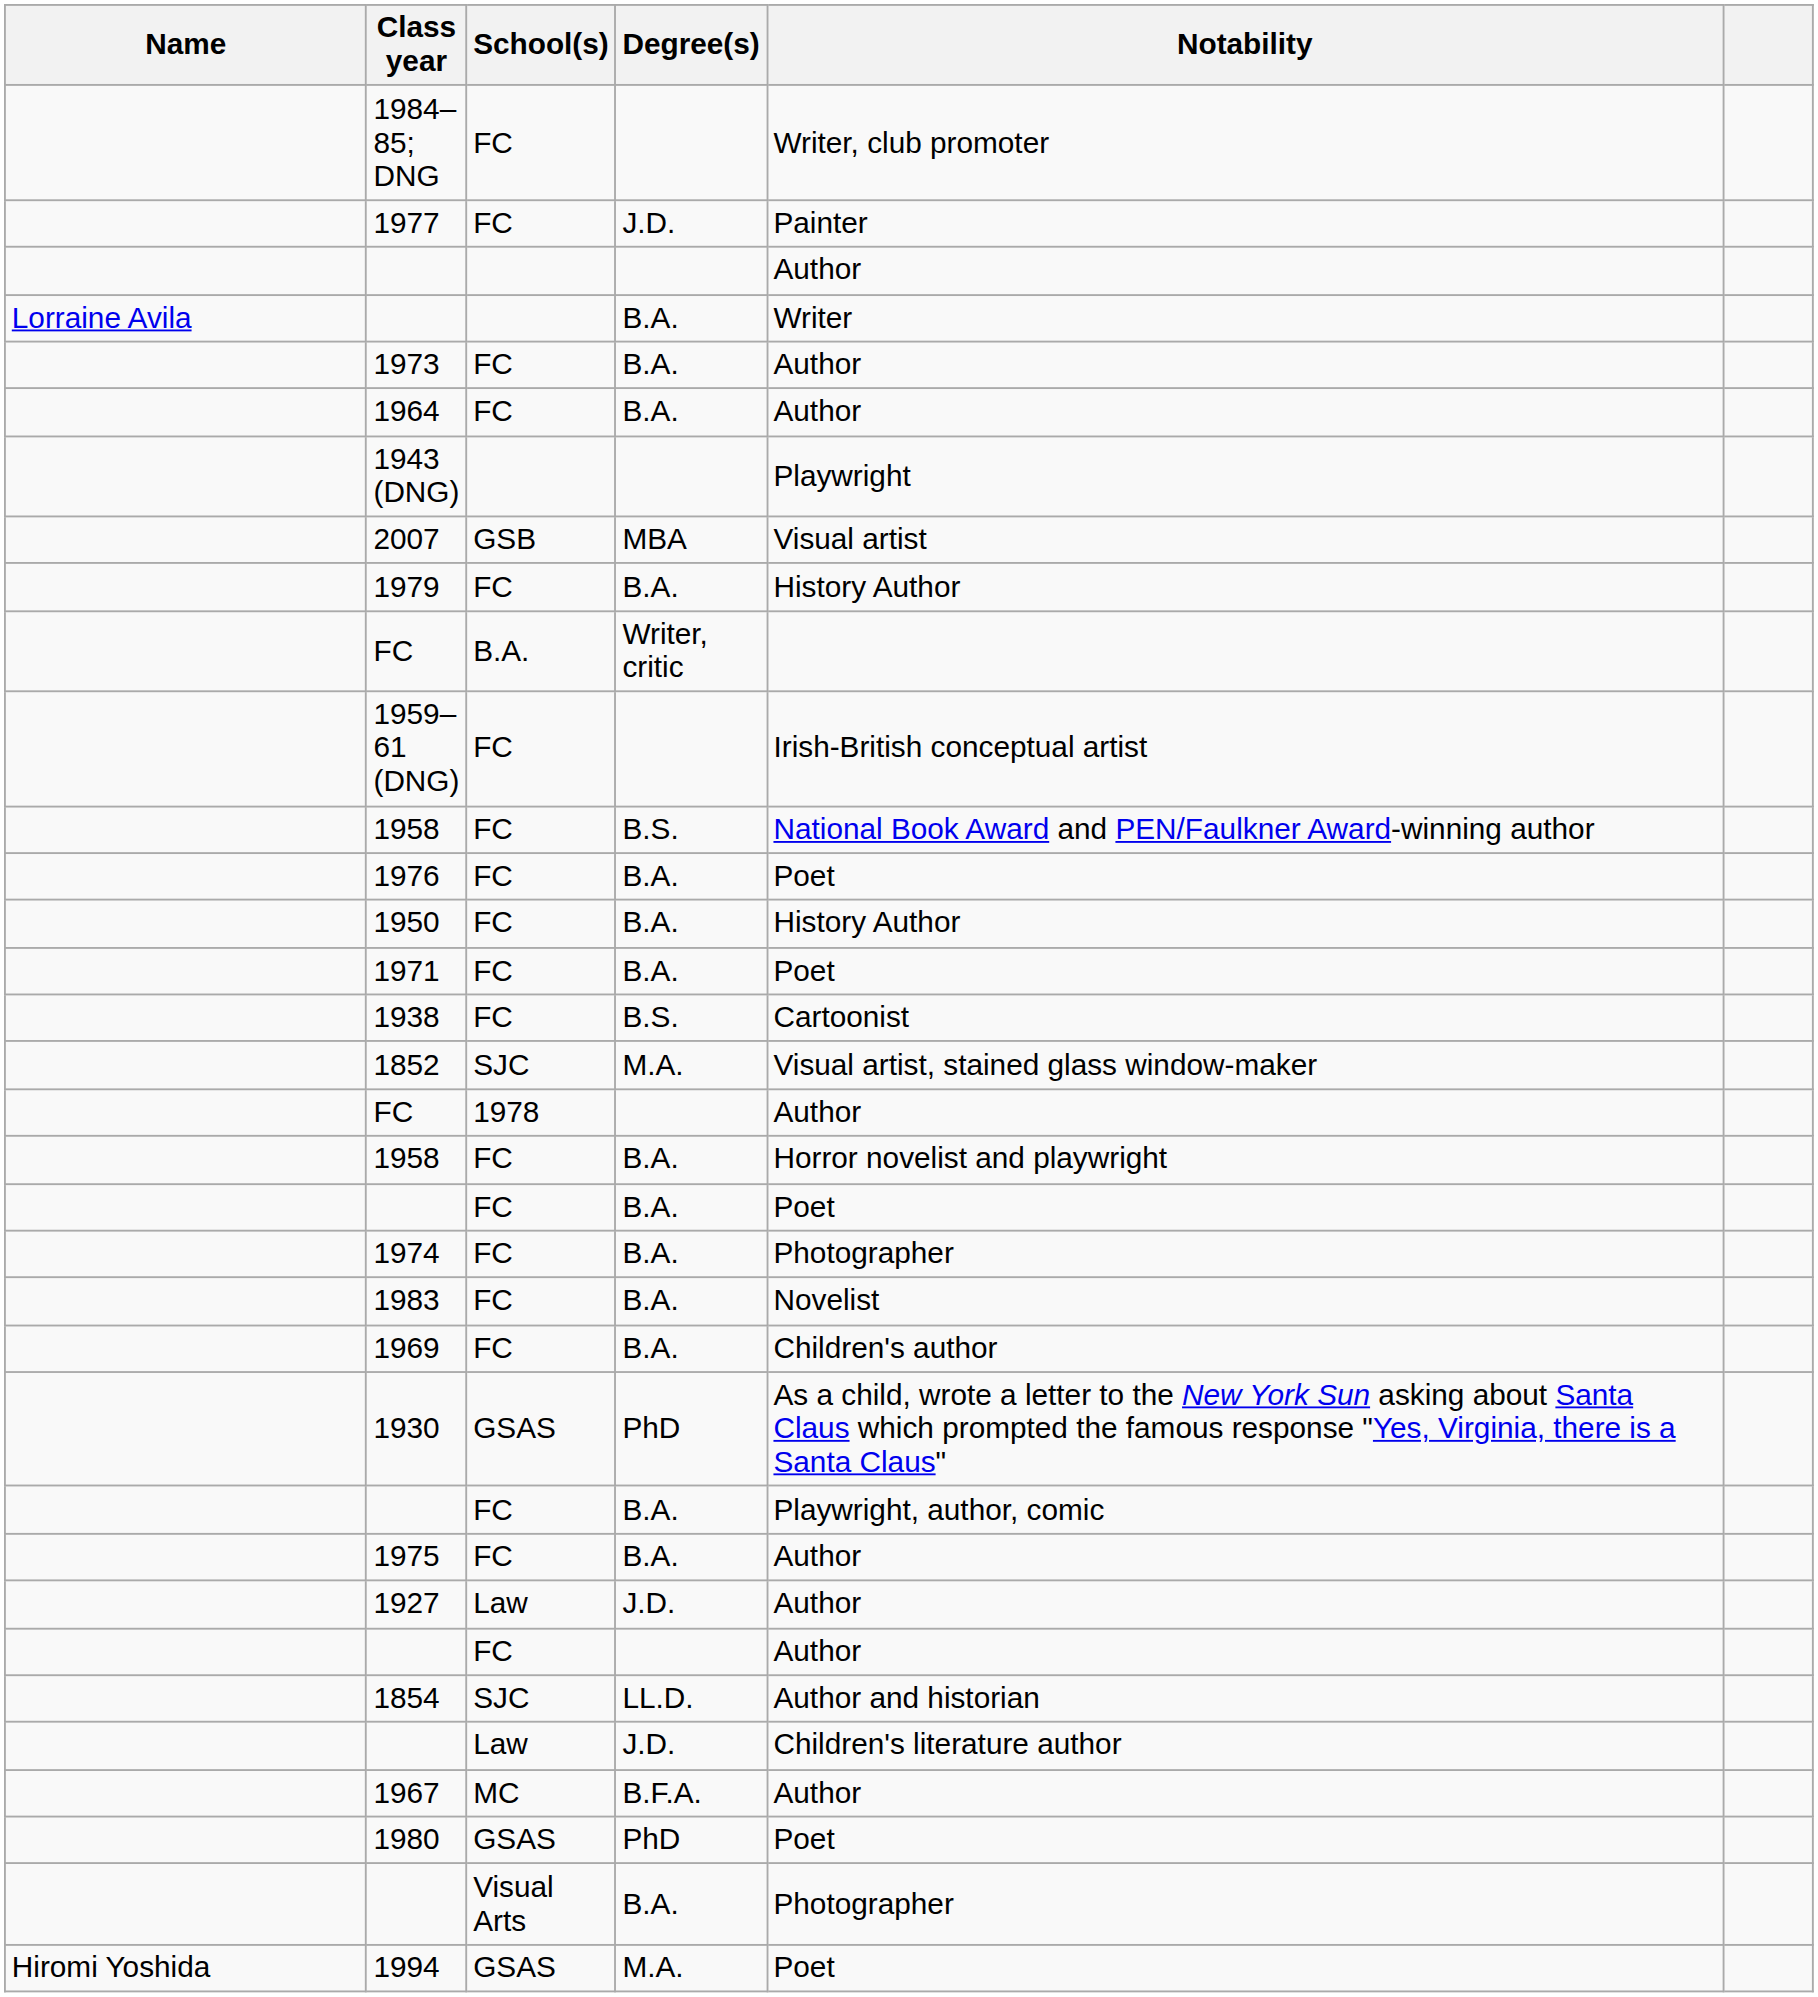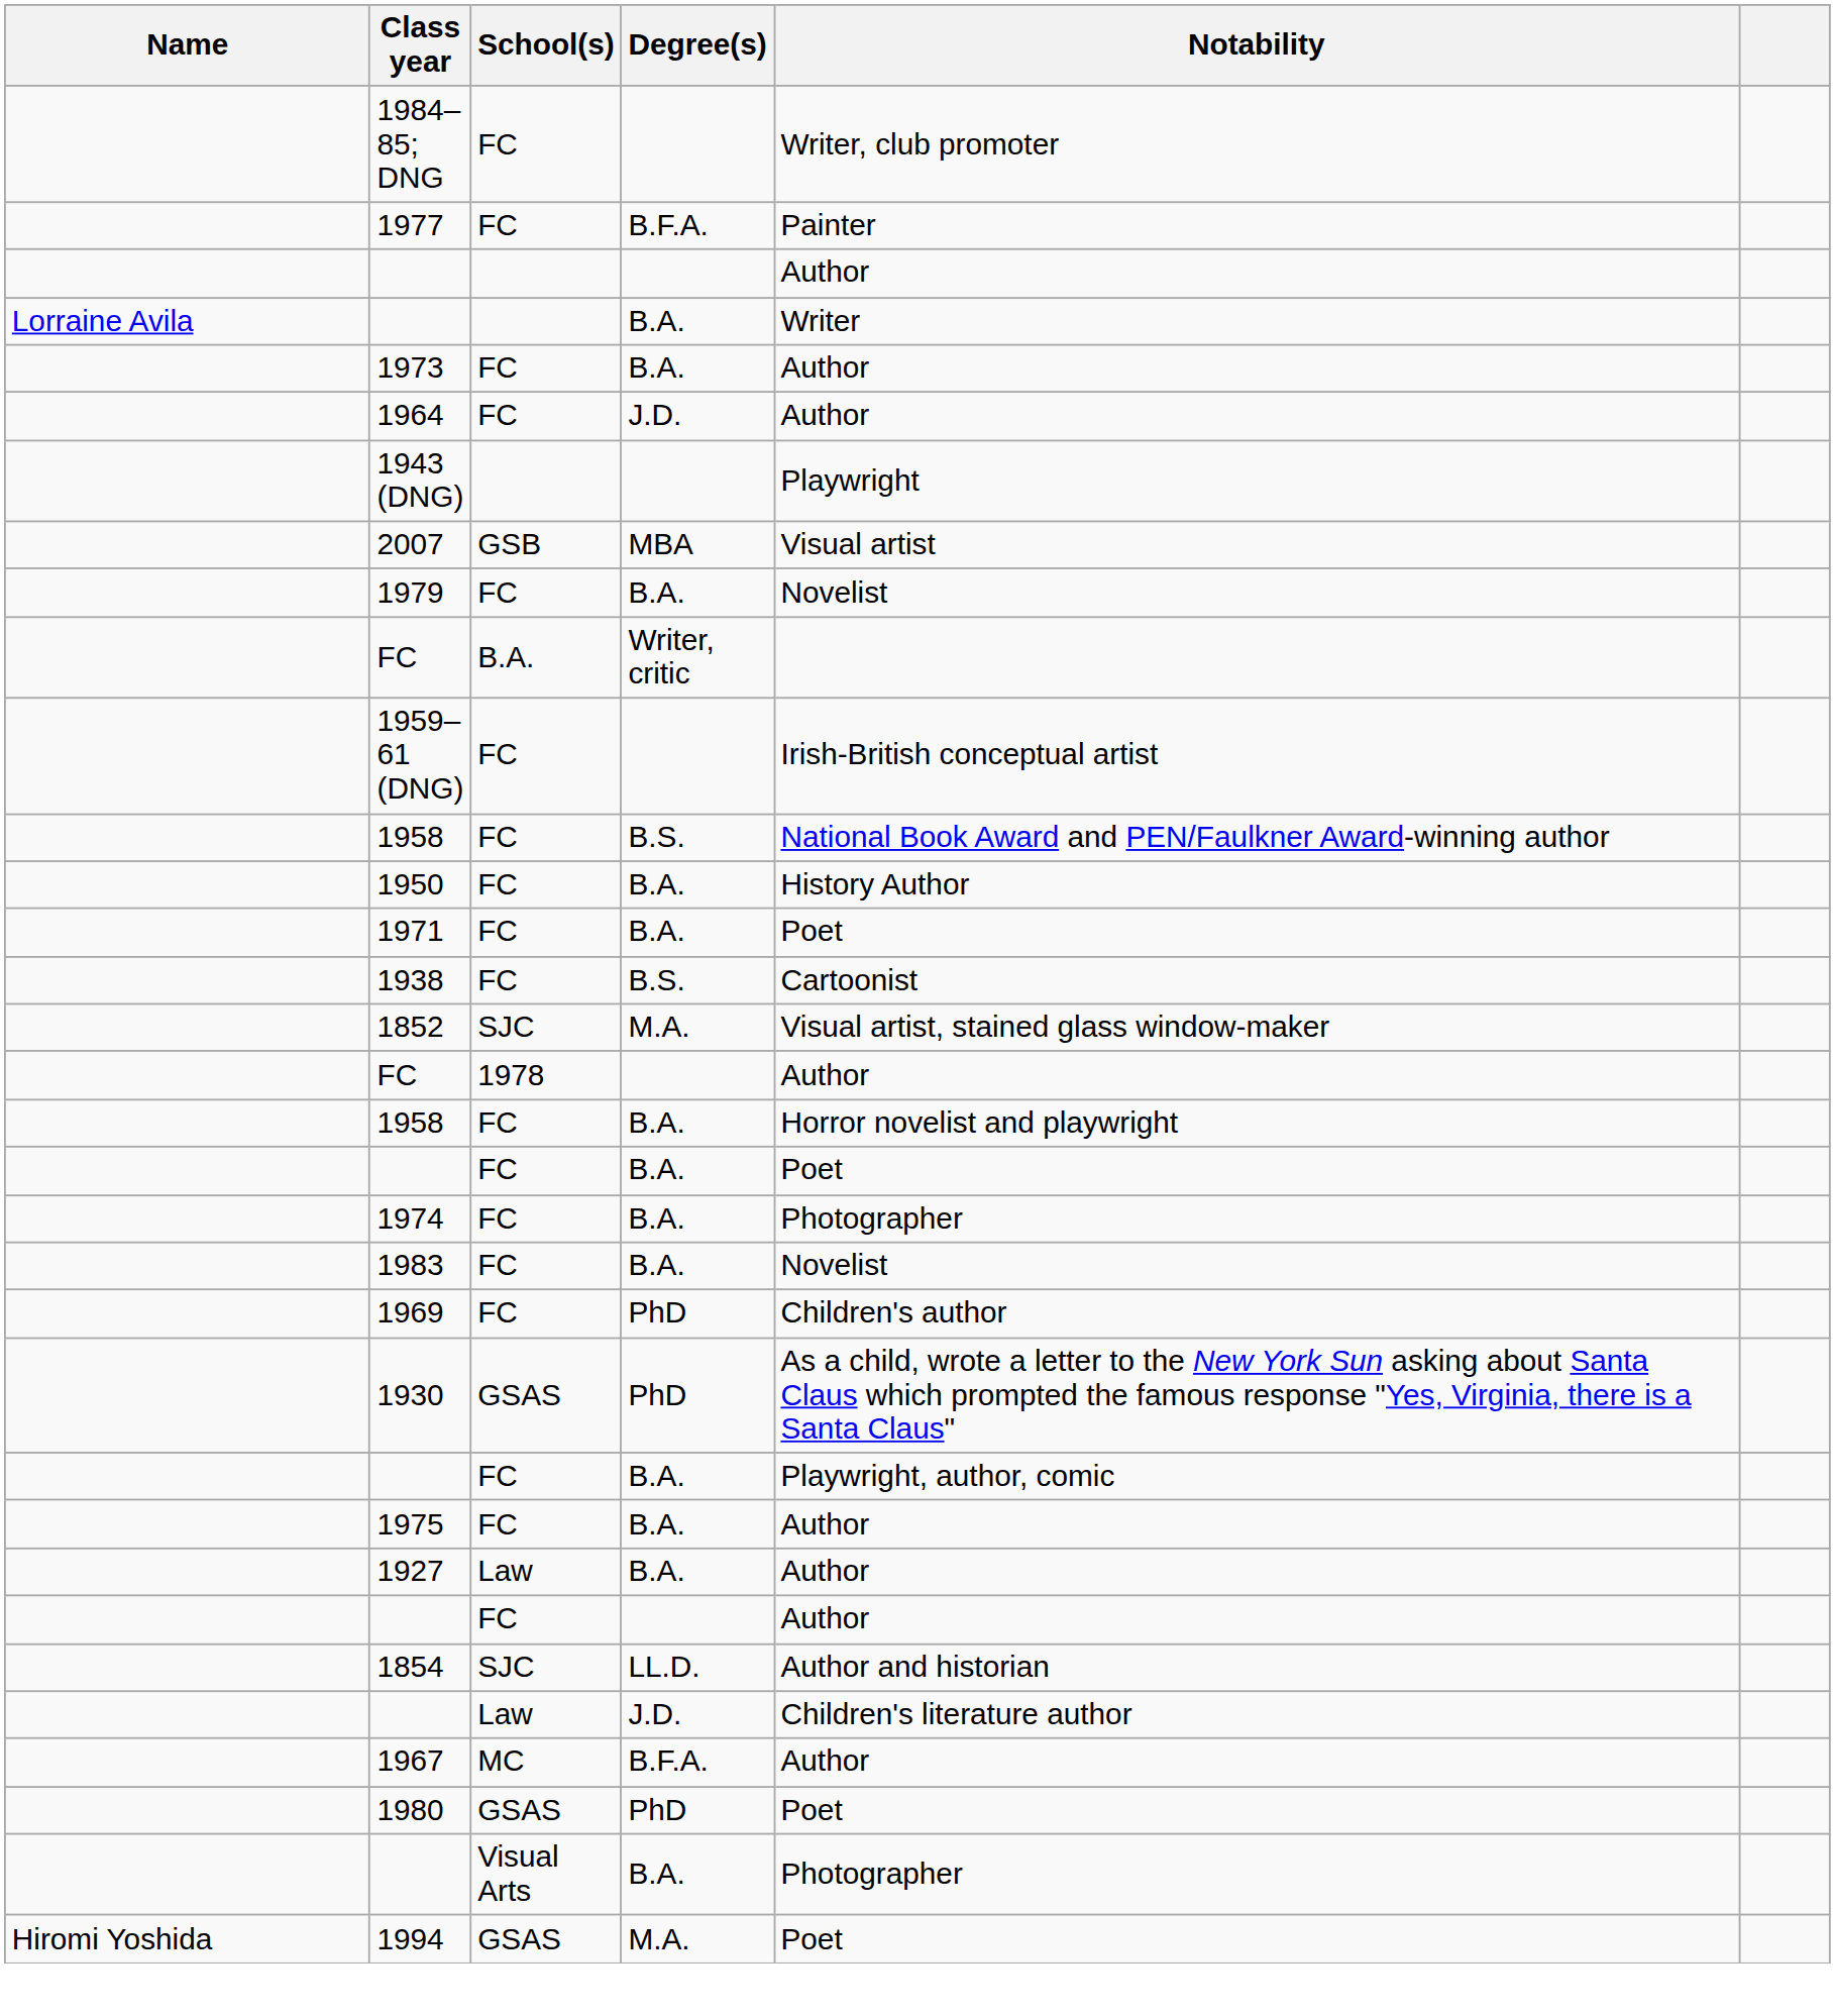 <table class="wikitable sortable" style="width:77%">
 <tr>
 <th style="width:20%;">Name</th>
 <th style="width:5%;">Class year</th>
 <th style="width:5%;">School(s)</th>
 <th style="width:5%;">Degree(s)</th>
 <th style="width:*;" class="unsortable">Notability</th>
 <th style="width:5%;" class="unsortable"></th>
 </tr>
 <tr>
 <td></td>
 <td>1984–85; DNG</td>
 <td>FC</td>
 <td></td>
 <td>Writer, club promoter</td>
 <td style="text-align:center;"></td>
 </tr>
 <tr>
 <td></td>
 <td>1977</td>
 <td>FC</td>
-<td>J.D.</td>
+<td>B.F.A.</td>
 <td>Painter</td>
 <td style="text-align:center;"></td>
 </tr>
 <tr>
 <td></td>
 <td></td>
 <td></td>
 <td></td>
 <td>Author</td>
 <td style="text-align:center;"></td>
 </tr>
 <tr>
 <td><a href='#'>Lorraine Avila</a></td>
 <td></td>
 <td></td>
 <td>B.A.</td>
 <td>Writer</td>
 <td></td>
 </tr>
 <tr>
 <td></td>
 <td>1973</td>
 <td>FC</td>
 <td>B.A.</td>
 <td>Author</td>
 <td style="text-align:center;"></td>
 </tr>
 <tr>
 <td></td>
 <td>1964</td>
 <td>FC</td>
-<td>B.A.</td>
+<td>J.D.</td>
 <td>Author</td>
 <td style="text-align:center;"></td>
 </tr>
 <tr>
 <td></td>
 <td>1943 (DNG)</td>
 <td></td>
 <td></td>
 <td>Playwright</td>
 <td style="text-align:center;"></td>
 </tr>
 <tr>
 <td></td>
 <td>2007</td>
 <td>GSB</td>
 <td>MBA</td>
 <td>Visual artist</td>
 <td style="text-align:center;"></td>
 </tr>
 <tr>
 <td></td>
 <td>1979</td>
 <td>FC</td>
 <td>B.A.</td>
-<td>History Author</td>
+<td>Novelist</td>
 <td style="text-align:center;"></td>
 </tr>
 <tr>
 <td></td>
 <td>FC</td>
 <td>B.A.</td>
 <td>Writer, critic</td>
 <td style="text-align:center;"></td>
 </tr>
 <tr>
 <td></td>
 <td>1959–61 (DNG)</td>
 <td>FC</td>
 <td></td>
 <td>Irish-British conceptual artist</td>
 <td style=text-align:center></td>
 </tr>
 <tr>
 <td></td>
 <td>1958</td>
 <td>FC</td>
 <td>B.S.</td>
 <td><a href='#'>National Book Award</a> and <a href='#'>PEN/Faulkner Award</a>-winning author</td>
-<td style="text-align:center;"></td>
-</tr>
-<tr>
-<td></td>
-<td>1976</td>
-<td>FC</td>
-<td>B.A.</td>
-<td>Poet</td>
 <td style="text-align:center;"></td>
 </tr>
 <tr>
 <td></td>
 <td>1950</td>
 <td>FC</td>
 <td>B.A.</td>
 <td>History Author</td>
 <td style="text-align:center;"></td>
 </tr>
 <tr>
 <td></td>
 <td>1971</td>
 <td>FC</td>
 <td>B.A.</td>
 <td>Poet</td>
 <td style="text-align:center;"></td>
 </tr>
 <tr>
 <td></td>
 <td>1938</td>
 <td>FC</td>
 <td>B.S.</td>
 <td>Cartoonist</td>
 <td style=text-align:center></td>
 </tr>
 <tr>
 <td></td>
 <td>1852</td>
 <td>SJC</td>
 <td>M.A.</td>
 <td>Visual artist, stained glass window-maker</td>
 <td style="text-align:center;"></td>
 </tr>
 <tr>
 <td></td>
 <td>FC</td>
 <td>1978</td>
 <td></td>
 <td>Author</td>
 <td style="text-align:center;"></td>
 </tr>
 <tr>
 <td></td>
 <td>1958</td>
 <td>FC</td>
 <td>B.A.</td>
 <td>Horror novelist and playwright</td>
 <td style="text-align:center"></td>
 </tr>
 <tr>
 <td></td>
 <td></td>
 <td>FC</td>
 <td>B.A.</td>
 <td>Poet</td>
 <td style="text-align:center"></td>
 </tr>
 <tr>
 <td></td>
 <td>1974</td>
 <td>FC</td>
 <td>B.A.</td>
 <td>Photographer</td>
 <td style=text-align:center></td>
 </tr>
 <tr>
 <td></td>
 <td>1983</td>
 <td>FC</td>
 <td>B.A.</td>
 <td>Novelist</td>
 <td style=text-align:center></td>
 </tr>
 <tr>
 <td></td>
 <td>1969</td>
 <td>FC</td>
-<td>B.A.</td>
+<td>PhD</td>
 <td>Children's author</td>
 <td style="text-align:center;"></td>
 </tr>
 <tr>
 <td></td>
 <td>1930</td>
 <td>GSAS</td>
 <td>PhD</td>
 <td>As a child, wrote a letter to the <em><a href='#'>New York Sun</a></em> asking about <a href='#'>Santa Claus</a> which prompted the famous response "<a href='#'>Yes, Virginia, there is a Santa Claus</a>"</td>
 <td style="text-align:center;"></td>
 </tr>
 <tr>
 <td></td>
 <td></td>
 <td>FC</td>
 <td>B.A.</td>
 <td>Playwright, author, comic</td>
 <td style=text-align:center></td>
 </tr>
 <tr>
 <td></td>
 <td>1975</td>
 <td>FC</td>
 <td>B.A.</td>
 <td>Author</td>
 <td style=text-align:center></td>
 </tr>
 <tr>
 <td></td>
 <td>1927</td>
 <td>Law</td>
-<td>J.D.</td>
+<td>B.A.</td>
 <td>Author</td>
 <td style=text-align:center></td>
 </tr>
 <tr>
 <td></td>
 <td></td>
 <td>FC</td>
 <td></td>
 <td>Author</td>
 <td style="text-align:center;"></td>
 </tr>
 <tr>
 <td></td>
 <td>1854</td>
 <td>SJC</td>
 <td>LL.D.</td>
 <td>Author and historian</td>
 <td style="text-align:center;"></td>
 </tr>
 <tr>
 <td></td>
 <td></td>
 <td>Law</td>
 <td>J.D.</td>
 <td>Children's literature author</td>
 <td style=text-align:center></td>
 </tr>
 <tr>
 <td></td>
 <td>1967</td>
 <td>MC</td>
 <td>B.F.A.</td>
 <td>Author</td>
 <td style=text-align:center></td>
 </tr>
 <tr>
 <td></td>
 <td>1980</td>
 <td>GSAS</td>
 <td>PhD</td>
 <td>Poet</td>
 </tr>
 <tr>
 <td></td>
 <td></td>
 <td>Visual Arts</td>
 <td>B.A.</td>
 <td>Photographer</td>
 <td style=text-align:center></td>
 </tr>
 <tr>
 <td>Hiromi Yoshida</td>
 <td>1994</td>
 <td>GSAS</td>
 <td>M.A.</td>
 <td>Poet</td>
 <td style=text-align:center></td>
 </tr>
 </table>
